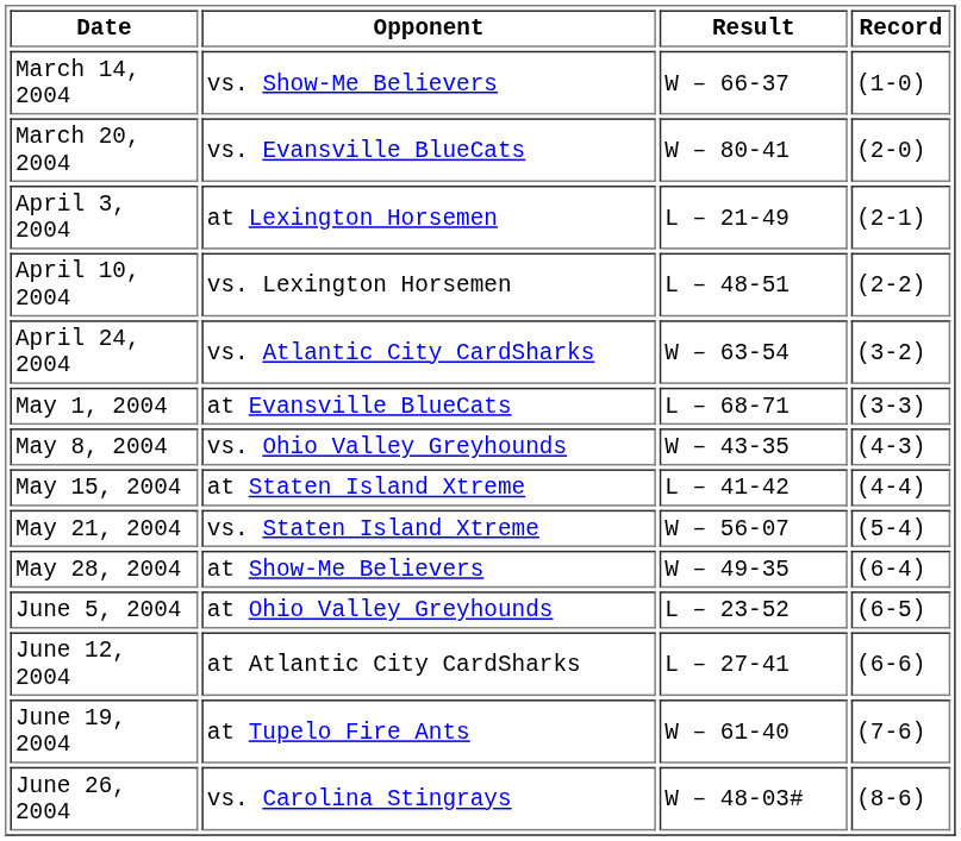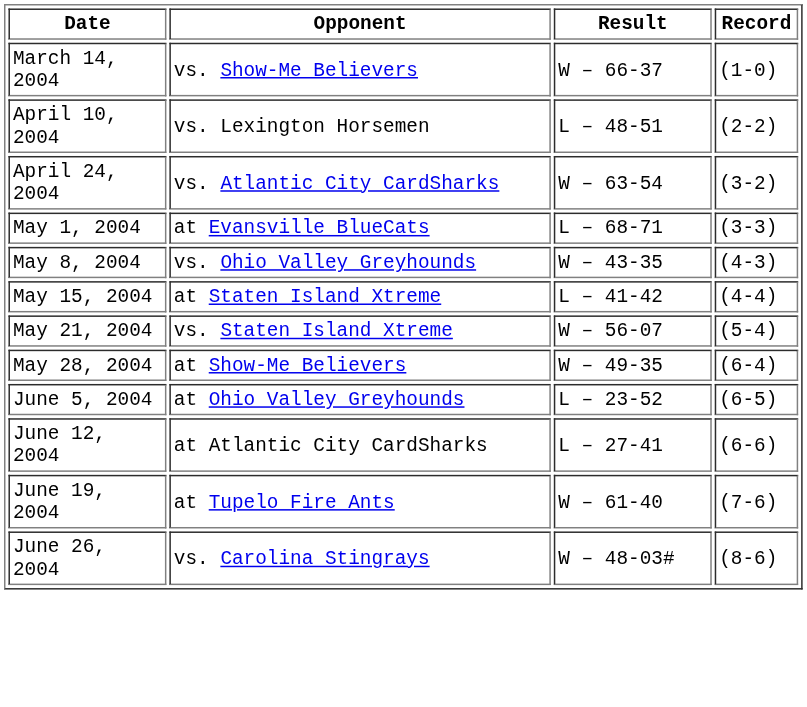 <table border="1" cellpadding="2">
 <tr>
 <th width="100">Date</th>
 <th width="250">Opponent</th>
 <th width="100">Result</th>
 <th width="50">Record</th>
 </tr>
 <tr>
 <td>March 14, 2004</td>
 <td>vs. <a href='#'>Show-Me Believers</a></td>
 <td>W – 66-37</td>
 <td>(1-0)</td>
-</tr>
-<tr>
-<td>March 20, 2004</td>
-<td>vs. <a href='#'>Evansville BlueCats</a></td>
-<td>W – 80-41</td>
-<td>(2-0)</td>
-</tr>
-<tr>
-<td>April 3, 2004</td>
-<td>at <a href='#'>Lexington Horsemen</a></td>
-<td>L – 21-49</td>
-<td>(2-1)</td>
 </tr>
 <tr>
 <td>April 10, 2004</td>
 <td>vs. Lexington Horsemen</td>
 <td>L – 48-51</td>
 <td>(2-2)</td>
 </tr>
 <tr>
 <td>April 24, 2004</td>
 <td>vs. <a href='#'>Atlantic City CardSharks</a></td>
 <td>W – 63-54</td>
 <td>(3-2)</td>
 </tr>
 <tr>
 <td>May 1, 2004</td>
 <td>at <a href='#'>Evansville BlueCats</a></td>
 <td>L – 68-71</td>
 <td>(3-3)</td>
 </tr>
 <tr>
 <td>May 8, 2004</td>
 <td>vs. <a href='#'>Ohio Valley Greyhounds</a></td>
 <td>W – 43-35</td>
 <td>(4-3)</td>
 </tr>
 <tr>
 <td>May 15, 2004</td>
 <td>at <a href='#'>Staten Island Xtreme</a></td>
 <td>L – 41-42</td>
 <td>(4-4)</td>
 </tr>
 <tr>
 <td>May 21, 2004</td>
 <td>vs. <a href='#'>Staten Island Xtreme</a></td>
 <td>W – 56-07</td>
 <td>(5-4)</td>
 </tr>
 <tr>
 <td>May 28, 2004</td>
 <td>at <a href='#'>Show-Me Believers</a></td>
 <td>W – 49-35</td>
 <td>(6-4)</td>
 </tr>
 <tr>
 <td>June 5, 2004</td>
 <td>at <a href='#'>Ohio Valley Greyhounds</a></td>
 <td>L – 23-52</td>
 <td>(6-5)</td>
 </tr>
 <tr>
 <td>June 12, 2004</td>
 <td>at Atlantic City CardSharks</td>
 <td>L – 27-41</td>
 <td>(6-6)</td>
 </tr>
 <tr>
 <td>June 19, 2004</td>
 <td>at <a href='#'>Tupelo Fire Ants</a></td>
 <td>W – 61-40</td>
 <td>(7-6)</td>
 </tr>
 <tr>
 <td>June 26, 2004</td>
 <td>vs. <a href='#'>Carolina Stingrays</a></td>
 <td>W – 48-03#</td>
 <td>(8-6)</td>
 </tr>
 </table>
